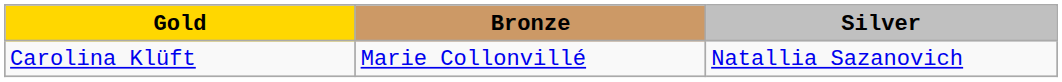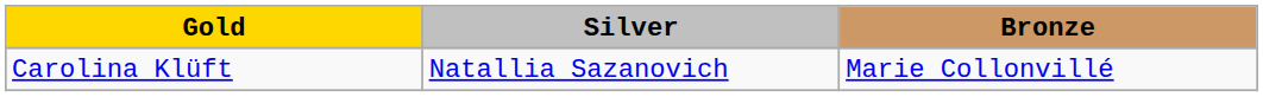 <table class="wikitable" style="text-align:left">
 <tr align="center">
 <td width=200 bgcolor=gold><strong>Gold</strong></td>
+<td width=200 bgcolor=silver><strong>Silver</strong></td>
 <td width=200 bgcolor=CC9966><strong>Bronze</strong></td>
-<td width=200 bgcolor=silver><strong>Silver</strong></td>
 </tr>
 <tr>
 <td><a href='#'>Carolina Klüft</a><br><em></em></td>
+<td><a href='#'>Natallia Sazanovich</a><br><em></em></td>
 <td><a href='#'>Marie Collonvillé</a><br><em></em></td>
-<td><a href='#'>Natallia Sazanovich</a><br><em></em></td>
 </tr>
 </table>
